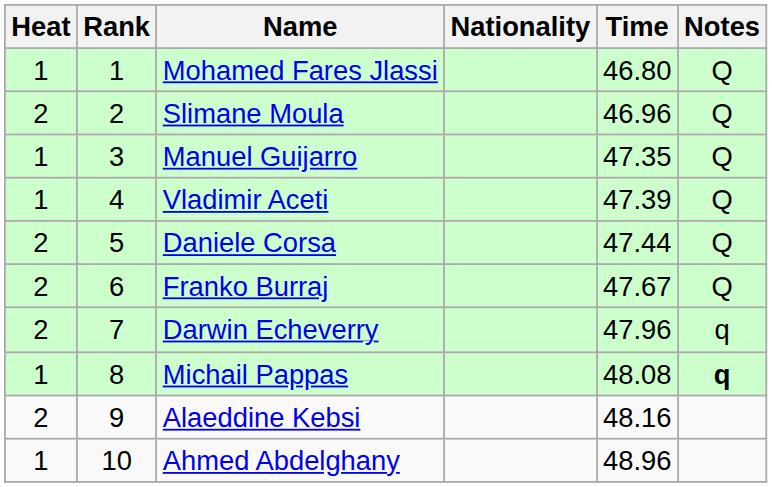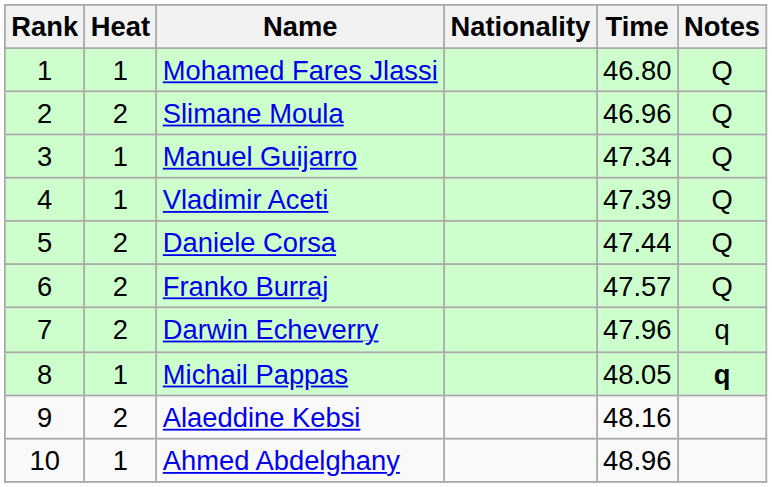 <table class="wikitable sortable" style="text-align:center;font-size:95%">
 <tr>
+<th>Rank</th>
 <th>Heat</th>
-<th>Rank</th>
 <th>Name</th>
 <th>Nationality</th>
 <th>Time</th>
 <th>Notes</th>
 </tr>
 <tr bgcolor=ccffcc>
 <td>1</td>
 <td>1</td>
 <td align=left><a href='#'>Mohamed Fares Jlassi</a></td>
 <td align=left></td>
 <td>46.80</td>
 <td>Q</td>
 </tr>
 <tr bgcolor=ccffcc>
 <td>2</td>
 <td>2</td>
 <td align=left><a href='#'>Slimane Moula</a></td>
 <td align=left></td>
 <td>46.96</td>
 <td>Q</td>
 </tr>
 <tr bgcolor=ccffcc>
+<td>3</td>
 <td>1</td>
-<td>3</td>
 <td align=left><a href='#'>Manuel Guijarro</a></td>
 <td align=left></td>
-<td>47.35</td>
+<td>47.34</td>
 <td>Q</td>
 </tr>
 <tr bgcolor=ccffcc>
+<td>4</td>
 <td>1</td>
-<td>4</td>
 <td align=left><a href='#'>Vladimir Aceti</a></td>
 <td align=left></td>
 <td>47.39</td>
 <td>Q</td>
 </tr>
 <tr bgcolor=ccffcc>
+<td>5</td>
 <td>2</td>
-<td>5</td>
 <td align=left><a href='#'>Daniele Corsa</a></td>
 <td align=left></td>
 <td>47.44</td>
 <td>Q</td>
 </tr>
 <tr bgcolor=ccffcc>
+<td>6</td>
 <td>2</td>
-<td>6</td>
 <td align=left><a href='#'>Franko Burraj</a></td>
 <td align=left></td>
-<td>47.67</td>
+<td>47.57</td>
 <td>Q</td>
 </tr>
 <tr bgcolor=ccffcc>
+<td>7</td>
 <td>2</td>
-<td>7</td>
 <td align=left><a href='#'>Darwin Echeverry</a></td>
 <td align=left></td>
 <td>47.96</td>
 <td>q</td>
 </tr>
 <tr bgcolor=ccffcc>
+<td>8</td>
 <td>1</td>
-<td>8</td>
 <td align=left><a href='#'>Michail Pappas</a></td>
 <td align=left></td>
-<td>48.08</td>
+<td>48.05</td>
 <td><strong>q</strong></td>
 </tr>
 <tr>
+<td>9</td>
 <td>2</td>
-<td>9</td>
 <td align=left><a href='#'>Alaeddine Kebsi</a></td>
 <td align=left></td>
 <td>48.16</td>
 <td></td>
 </tr>
 <tr>
+<td>10</td>
 <td>1</td>
-<td>10</td>
 <td align=left><a href='#'>Ahmed Abdelghany</a></td>
 <td align=left></td>
 <td>48.96</td>
 <td></td>
 </tr>
 </table>
